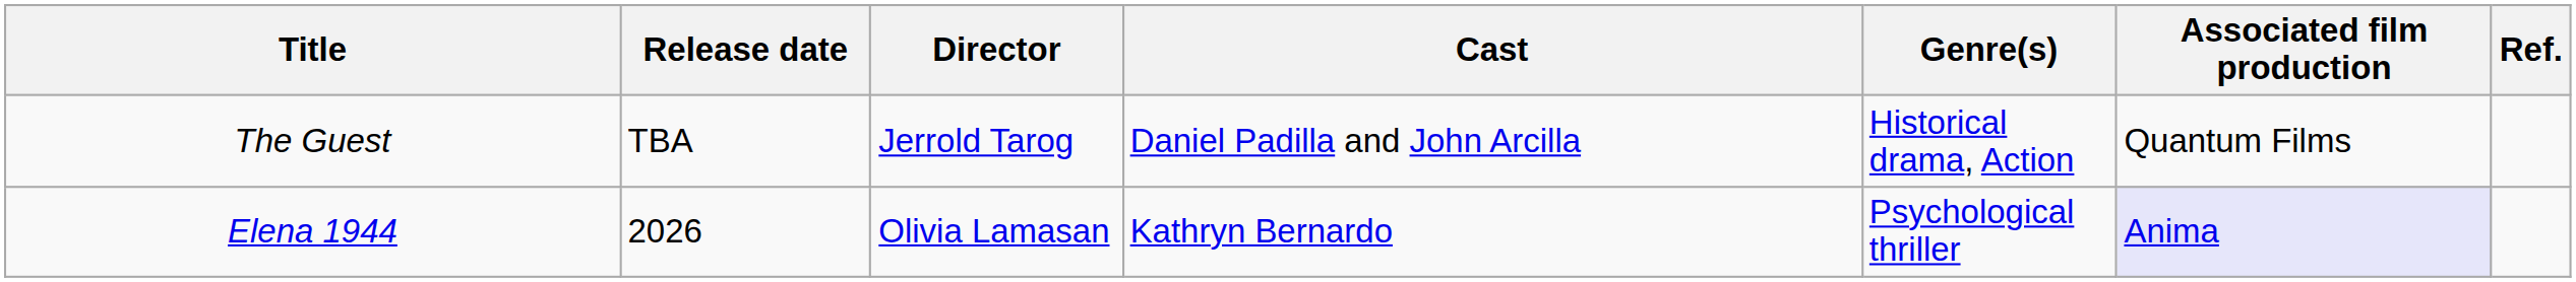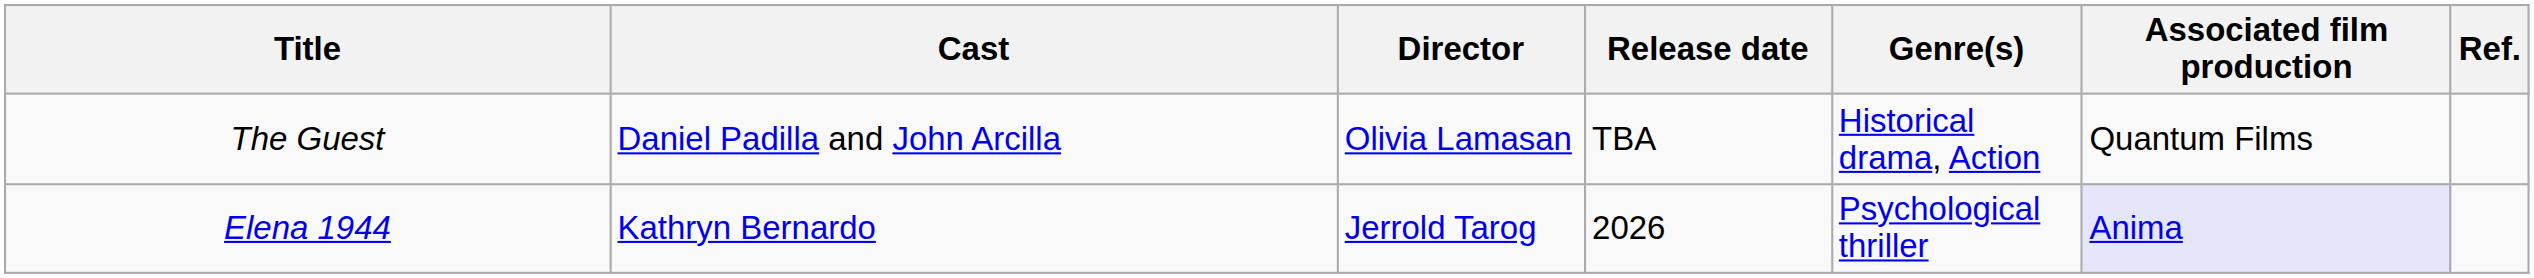 <table class="wikitable" style="width:97%;" "toccolours sortable">
 <tr>
 <th style="width:25%;">Title</th>
+<th style="width:30%;">Cast</th>
+<th style="width:10%;">Director</th>
 <th style="width:10%;">Release date</th>
-<th style="width:10%;">Director</th>
-<th style="width:30%;">Cast</th>
 <th style="width:10%;">Genre(s)</th>
 <th style="width:15%;">Associated film production</th>
 <th style="width:2%;">Ref.</th>
 </tr>
 <tr>
 <td style="text-align:center;"><em>The Guest</em></td>
+<td><a href='#'>Daniel Padilla</a> and <a href='#'>John Arcilla</a></td>
+<td><a href='#'>Olivia Lamasan</a></td>
 <td>TBA</td>
-<td><a href='#'>Jerrold Tarog</a></td>
-<td><a href='#'>Daniel Padilla</a> and <a href='#'>John Arcilla</a></td>
 <td><a href='#'>Historical drama</a>, <a href='#'>Action</a></td>
 <td>Quantum Films</td>
 <td></td>
 </tr>
 <tr>
 <td style="text-align:center;"><em><a href='#'>Elena 1944</a></em></td>
+<td><a href='#'>Kathryn Bernardo</a></td>
+<td><a href='#'>Jerrold Tarog</a></td>
 <td>2026</td>
-<td><a href='#'>Olivia Lamasan</a></td>
-<td><a href='#'>Kathryn Bernardo</a></td>
 <td><a href='#'>Psychological thriller</a></td>
 <td style="background: lavender;"><a href='#'>Anima</a></td>
 <td></td>
 </tr>
 </table>
